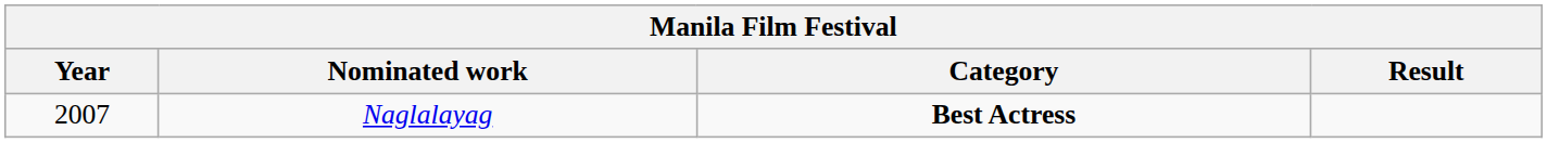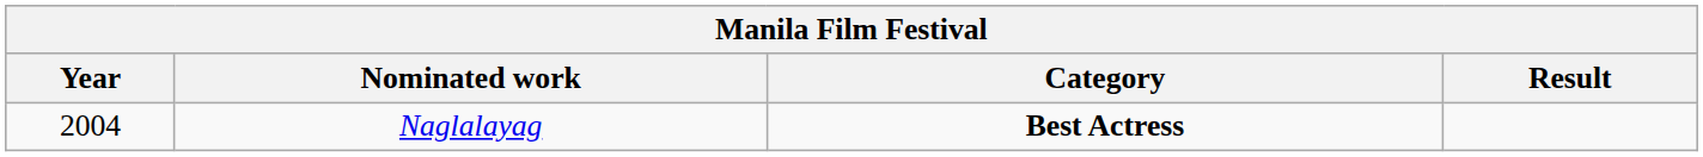 <table width="70%" class="wikitable sortable">
 <tr>
 <th colspan="4" align="center"><strong>Manila Film Festival</strong></th>
 </tr>
 <tr>
 <th width="10%">Year</th>
 <th width="35%">Nominated work</th>
 <th width="40%">Category</th>
 <th width="15%">Result</th>
 </tr>
 <tr>
-<td align="center">2007</td>
+<td align="center">2004</td>
 <td align="center"><em><a href='#'>Naglalayag</a></em></td>
 <td align="center"><strong>Best Actress</strong></td>
 <td></td>
 </tr>
 </table>
